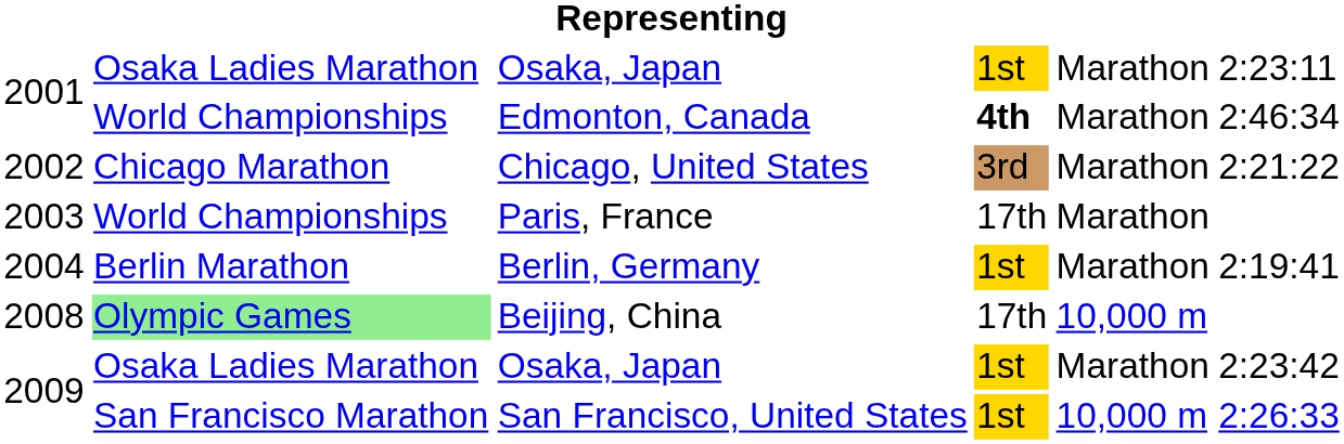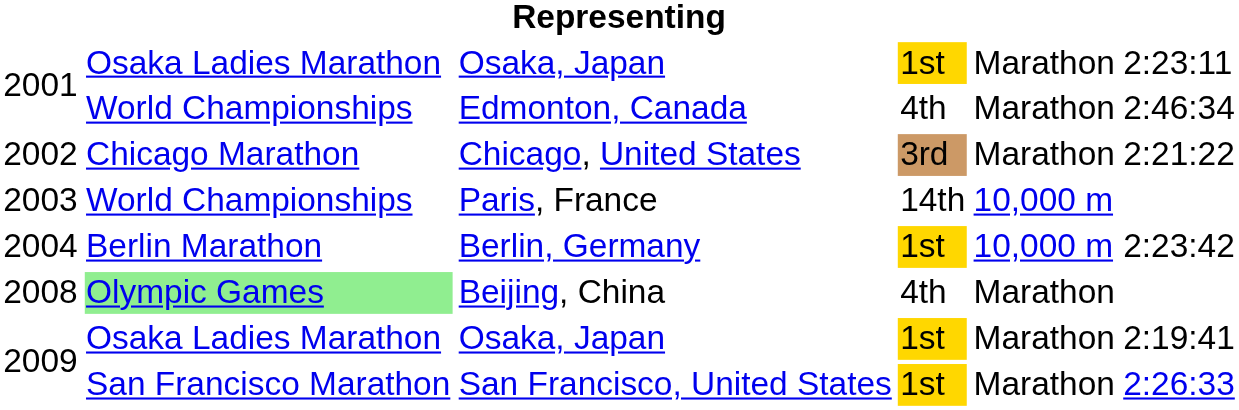 <table>
 <tr>
 <th colspan="6">Representing </th>
 </tr>
 <tr>
 <td rowspan=2>2001</td>
 <td><a href='#'>Osaka Ladies Marathon</a></td>
 <td><a href='#'>Osaka, Japan</a></td>
 <td bgcolor="gold">1st</td>
 <td>Marathon</td>
 <td>2:23:11</td>
 </tr>
 <tr>
 <td><a href='#'>World Championships</a></td>
 <td><a href='#'>Edmonton, Canada</a></td>
-<td><strong>4th</strong></td>
+<td>4th</td>
 <td>Marathon</td>
 <td>2:46:34</td>
 </tr>
 <tr>
 <td>2002</td>
 <td><a href='#'>Chicago Marathon</a></td>
 <td><a href='#'>Chicago</a>, <a href='#'>United States</a></td>
 <td bgcolor="cc9966">3rd</td>
 <td>Marathon</td>
 <td>2:21:22</td>
 </tr>
 <tr>
 <td>2003</td>
 <td><a href='#'>World Championships</a></td>
 <td><a href='#'>Paris</a>, France</td>
-<td>17th</td>
-<td>Marathon</td>
+<td>14th</td>
+<td><a href='#'>10,000 m</a></td>
 </tr>
 <tr>
 <td>2004</td>
 <td><a href='#'>Berlin Marathon</a></td>
 <td><a href='#'>Berlin, Germany</a></td>
 <td bgcolor="gold">1st</td>
-<td>Marathon</td>
-<td>2:19:41</td>
+<td><a href='#'>10,000 m</a></td>
+<td>2:23:42</td>
 </tr>
 <tr>
 <td>2008</td>
 <td style="background: lightgreen;"><a href='#'>Olympic Games</a></td>
 <td><a href='#'>Beijing</a>, China</td>
-<td>17th</td>
-<td><a href='#'>10,000 m</a></td>
+<td>4th</td>
+<td>Marathon</td>
 </tr>
 <tr>
 <td rowspan=2>2009</td>
 <td><a href='#'>Osaka Ladies Marathon</a></td>
 <td><a href='#'>Osaka, Japan</a></td>
 <td bgcolor="gold">1st</td>
 <td>Marathon</td>
-<td>2:23:42</td>
+<td>2:19:41</td>
 </tr>
 <tr>
 <td><a href='#'>San Francisco Marathon</a></td>
 <td><a href='#'>San Francisco, United States</a></td>
 <td bgcolor=gold>1st</td>
-<td><a href='#'>10,000 m</a></td>
+<td>Marathon</td>
 <td><a href='#'>2:26:33</a></td>
 </tr>
 </table>
